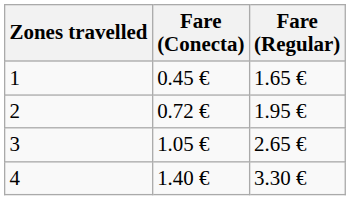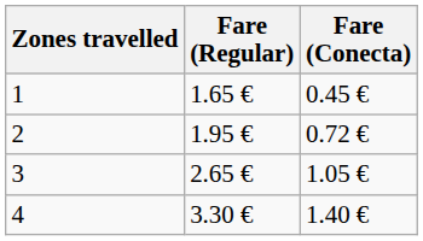 <table class="wikitable">
 <tr>
 <th>Zones travelled</th>
+<th>Fare<br>(Regular)</th>
 <th>Fare<br>(Conecta)</th>
-<th>Fare<br>(Regular)</th>
 </tr>
 <tr>
 <td>1</td>
+<td>1.65 €</td>
 <td>0.45 €</td>
-<td>1.65 €</td>
 </tr>
 <tr>
 <td>2</td>
+<td>1.95 €</td>
 <td>0.72 €</td>
-<td>1.95 €</td>
 </tr>
 <tr>
 <td>3</td>
+<td>2.65 €</td>
 <td>1.05 €</td>
-<td>2.65 €</td>
 </tr>
 <tr>
 <td>4</td>
+<td>3.30 €</td>
 <td>1.40 €</td>
-<td>3.30 €</td>
 </tr>
 </table>
